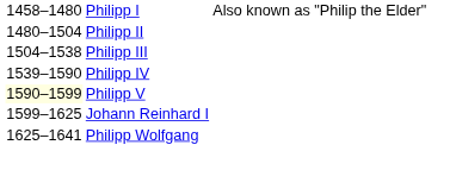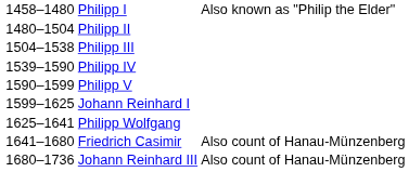 <table>
 <tr>
 <td>1458–1480</td>
 <td><a href='#'>Philipp I</a></td>
 <td>Also known as "Philip the Elder"</td>
 </tr>
 <tr>
 <td>1480–1504</td>
 <td><a href='#'>Philipp II</a></td>
 </tr>
 <tr>
 <td>1504–1538</td>
 <td><a href='#'>Philipp III</a></td>
 </tr>
 <tr>
 <td>1539–1590</td>
 <td><a href='#'>Philipp IV</a></td>
 </tr>
 <tr>
-<td style="background: lightyellow;">1590–1599</td>
+<td>1590–1599</td>
 <td><a href='#'>Philipp V</a></td>
 </tr>
 <tr>
 <td>1599–1625</td>
 <td><a href='#'>Johann Reinhard I</a></td>
 </tr>
 <tr>
 <td>1625–1641</td>
 <td><a href='#'>Philipp Wolfgang</a></td>
 </tr>
+<tr>
+<td>1641–1680</td>
+<td><a href='#'>Friedrich Casimir</a></td>
+<td>Also count of Hanau-Münzenberg</td>
+</tr>
+<tr>
+<td>1680–1736</td>
+<td><a href='#'>Johann Reinhard III</a></td>
+<td>Also count of Hanau-Münzenberg</td>
+</tr>
 </table>
